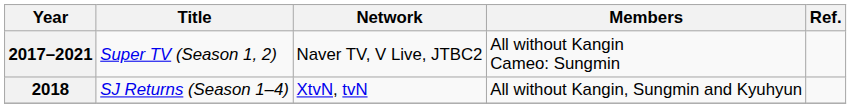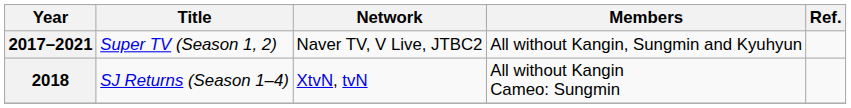 <table class="wikitable">
 <tr>
 <th>Year</th>
 <th>Title</th>
 <th>Network</th>
 <th>Members</th>
 <th>Ref.</th>
 </tr>
 <tr>
 <th>2017–2021</th>
 <td><em><a href='#'>Super TV</a> (Season 1, 2)</em></td>
 <td>Naver TV, V Live, JTBC2</td>
-<td>All without Kangin <br>Cameo: Sungmin</td>
+<td>All without Kangin, Sungmin and Kyuhyun</td>
 <td></td>
 </tr>
 <tr>
 <th>2018</th>
 <td><em><a href='#'>SJ Returns</a> (Season 1–4)</em></td>
 <td><a href='#'>XtvN</a>, <a href='#'>tvN</a></td>
-<td>All without Kangin, Sungmin and Kyuhyun</td>
+<td>All without Kangin <br>Cameo: Sungmin</td>
 <td></td>
 </tr>
 <tr>
 </tr>
 </table>
